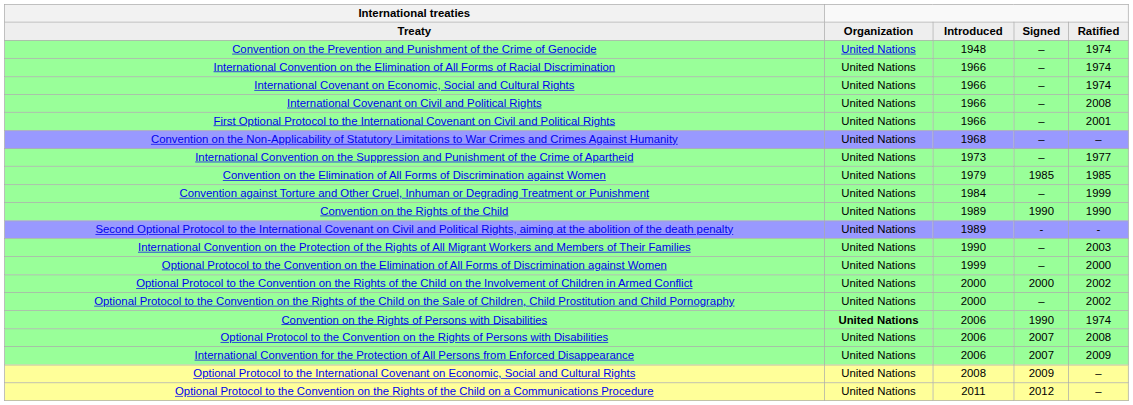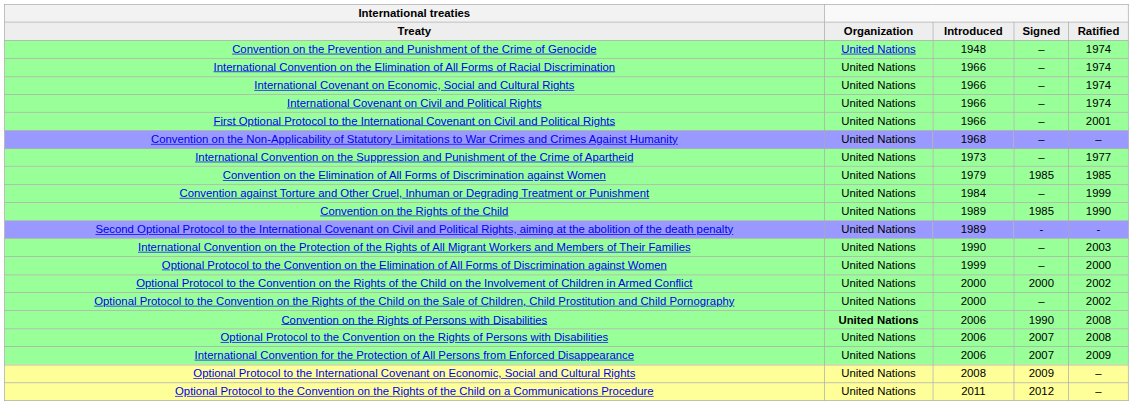 <table class="wikitable collapsible collapsed" width=100% style="border-collapse:collapse;">
 <tr>
 <th>International treaties</th>
 </tr>
 <tr style="background:#eee; font-weight:bold; text-align:center;">
 <td>Treaty</td>
 <td>Organization</td>
 <td>Introduced</td>
 <td>Signed</td>
 <td>Ratified</td>
 </tr>
 <tr align=center>
 <td style="background:#9f9; align=left"><a href='#'>Convention on the Prevention and Punishment of the Crime of Genocide</a></td>
 <td style="background:#9f9;"><a href='#'>United Nations</a></td>
 <td style="background:#9f9;">1948</td>
 <td style="background:#9f9;">–</td>
 <td style="background:#9f9;">1974</td>
 </tr>
 <tr align=center>
 <td style="background:#9f9; align=left"><a href='#'>International Convention on the Elimination of All Forms of Racial Discrimination</a></td>
 <td style="background:#9f9;">United Nations</td>
 <td style="background:#9f9;">1966</td>
 <td style="background:#9f9;">–</td>
 <td style="background:#9f9;">1974</td>
 </tr>
 <tr align=center>
 <td style="background:#9f9; align=left"><a href='#'>International Covenant on Economic, Social and Cultural Rights</a></td>
 <td style="background:#9f9;">United Nations</td>
 <td style="background:#9f9;">1966</td>
 <td style="background:#9f9;">–</td>
 <td style="background:#9f9;">1974</td>
 </tr>
 <tr align=center>
 <td style="background:#9f9; align=left"><a href='#'>International Covenant on Civil and Political Rights</a></td>
 <td style="background:#9f9;">United Nations</td>
 <td style="background:#9f9;">1966</td>
 <td style="background:#9f9;">–</td>
-<td style="background:#9f9;">2008</td>
+<td style="background:#9f9;">1974</td>
 </tr>
 <tr align=center>
 <td style="background:#9f9; align=left"><a href='#'>First Optional Protocol to the International Covenant on Civil and Political Rights</a></td>
 <td style="background:#9f9;">United Nations</td>
 <td style="background:#9f9;">1966</td>
 <td style="background:#9f9;">–</td>
 <td style="background:#9f9;">2001</td>
 </tr>
 <tr align=center>
 <td style="background:#99f; align=left"><a href='#'>Convention on the Non-Applicability of Statutory Limitations to War Crimes and Crimes Against Humanity</a></td>
 <td style="background:#99f;">United Nations</td>
 <td style="background:#99f;">1968</td>
 <td style="background:#99f;">–</td>
 <td style="background:#99f;">–</td>
 </tr>
 <tr align=center>
 <td style="background:#9f9; align=left"><a href='#'>International Convention on the Suppression and Punishment of the Crime of Apartheid</a></td>
 <td style="background:#9f9;">United Nations</td>
 <td style="background:#9f9;">1973</td>
 <td style="background:#9f9;">–</td>
 <td style="background:#9f9;">1977</td>
 </tr>
 <tr align=center>
 <td style="background:#9f9; align=left"><a href='#'>Convention on the Elimination of All Forms of Discrimination against Women</a></td>
 <td style="background:#9f9;">United Nations</td>
 <td style="background:#9f9;">1979</td>
 <td style="background:#9f9;">1985</td>
 <td style="background:#9f9;">1985</td>
 </tr>
 <tr align=center>
 <td style="background:#9f9; align=left"><a href='#'>Convention against Torture and Other Cruel, Inhuman or Degrading Treatment or Punishment</a></td>
 <td style="background:#9f9;">United Nations</td>
 <td style="background:#9f9;">1984</td>
 <td style="background:#9f9;">–</td>
 <td style="background:#9f9;">1999</td>
 </tr>
 <tr align=center>
 <td style="background:#9f9; align=left"><a href='#'>Convention on the Rights of the Child</a></td>
 <td style="background:#9f9;">United Nations</td>
 <td style="background:#9f9;">1989</td>
-<td style="background:#9f9;">1990</td>
+<td style="background:#9f9;">1985</td>
 <td style="background:#9f9;">1990</td>
 </tr>
 <tr align=center>
 <td style="background:#99f; align=left"><a href='#'>Second Optional Protocol to the International Covenant on Civil and Political Rights, aiming at the abolition of the death penalty</a></td>
 <td style="background:#99f;">United Nations</td>
 <td style="background:#99f;">1989</td>
 <td style="background:#99f;">-</td>
 <td style="background:#99f;">-</td>
 </tr>
 <tr align=center>
 <td style="background:#9f9; align=left"><a href='#'>International Convention on the Protection of the Rights of All Migrant Workers and Members of Their Families</a></td>
 <td style="background:#9f9;">United Nations</td>
 <td style="background:#9f9;">1990</td>
 <td style="background:#9f9;">–</td>
 <td style="background:#9f9;">2003</td>
 </tr>
 <tr align=center>
 <td style="background:#9f9; align=left"><a href='#'>Optional Protocol to the Convention on the Elimination of All Forms of Discrimination against Women</a></td>
 <td style="background:#9f9;">United Nations</td>
 <td style="background:#9f9;">1999</td>
 <td style="background:#9f9;">–</td>
 <td style="background:#9f9;">2000</td>
 </tr>
 <tr align=center>
 <td style="background:#9f9; align=left"><a href='#'>Optional Protocol to the Convention on the Rights of the Child on the Involvement of Children in Armed Conflict</a></td>
 <td style="background:#9f9;">United Nations</td>
 <td style="background:#9f9;">2000</td>
 <td style="background:#9f9;">2000</td>
 <td style="background:#9f9;">2002</td>
 </tr>
 <tr align=center>
 <td style="background:#9f9; align=left"><a href='#'>Optional Protocol to the Convention on the Rights of the Child on the Sale of Children, Child Prostitution and Child Pornography</a></td>
 <td style="background:#9f9;">United Nations</td>
 <td style="background:#9f9;">2000</td>
 <td style="background:#9f9;">–</td>
 <td style="background:#9f9;">2002</td>
 </tr>
 <tr align=center>
 <td style="background:#9f9; align=left"><a href='#'>Convention on the Rights of Persons with Disabilities</a></td>
 <td style="background:#9f9;"><strong>United Nations</strong></td>
 <td style="background:#9f9;">2006</td>
 <td style="background:#9f9;">1990</td>
-<td style="background:#9f9;">1974</td>
+<td style="background:#9f9;">2008</td>
 </tr>
 <tr align=center>
 <td style="background:#9f9; align=left"><a href='#'>Optional Protocol to the Convention on the Rights of Persons with Disabilities</a></td>
 <td style="background:#9f9;">United Nations</td>
 <td style="background:#9f9;">2006</td>
 <td style="background:#9f9;">2007</td>
 <td style="background:#9f9;">2008</td>
 </tr>
 <tr align=center>
 <td style="background:#9f9; align=left"><a href='#'>International Convention for the Protection of All Persons from Enforced Disappearance</a></td>
 <td style="background:#9f9;">United Nations</td>
 <td style="background:#9f9;">2006</td>
 <td style="background:#9f9;">2007</td>
 <td style="background:#9f9;">2009</td>
 </tr>
 <tr align=center>
 <td style="background:#ff9; align=left"><a href='#'>Optional Protocol to the International Covenant on Economic, Social and Cultural Rights</a></td>
 <td style="background:#ff9;">United Nations</td>
 <td style="background:#ff9;">2008</td>
 <td style="background:#ff9;">2009</td>
 <td style="background:#ff9;">–</td>
 </tr>
 <tr align=center>
 <td style="background:#ff9; align=left"><a href='#'>Optional Protocol to the Convention on the Rights of the Child on a Communications Procedure</a></td>
 <td style="background:#ff9;">United Nations</td>
 <td style="background:#ff9;">2011</td>
 <td style="background:#ff9;">2012</td>
 <td style="background:#ff9;">–</td>
 </tr>
 </table>
